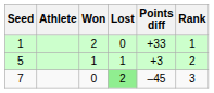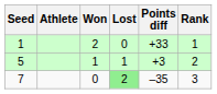 <table class="wikitable">
 <tr>
 <th>Seed</th>
 <th>Athlete</th>
 <th>Won</th>
 <th>Lost</th>
 <th>Points<br>diff</th>
 <th>Rank</th>
 </tr>
 <tr bgcolor="#ccffcc">
 <td align="center">1</td>
 <td><strong></strong></td>
 <td align="center">2</td>
 <td align="center">0</td>
 <td align="center">+33</td>
 <td align="center">1</td>
 </tr>
 <tr bgcolor="#ccffcc">
 <td align="center">5</td>
 <td><strong></strong></td>
 <td align="center">1</td>
 <td align="center">1</td>
 <td align="center">+3</td>
 <td align="center">2</td>
 </tr>
 <tr>
 <td align="center">7</td>
 <td></td>
 <td align="center">0</td>
 <td align="center" style="background: lightgreen;">2</td>
-<td align="center">–45</td>
+<td align="center">–35</td>
 <td align="center">3</td>
 </tr>
 </table>
